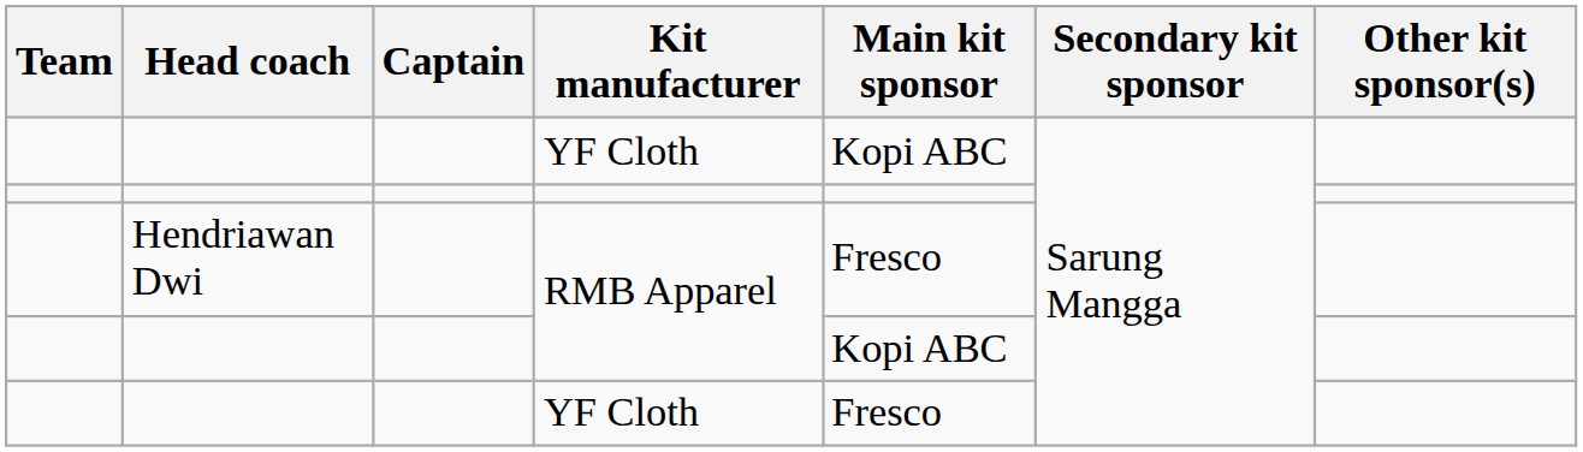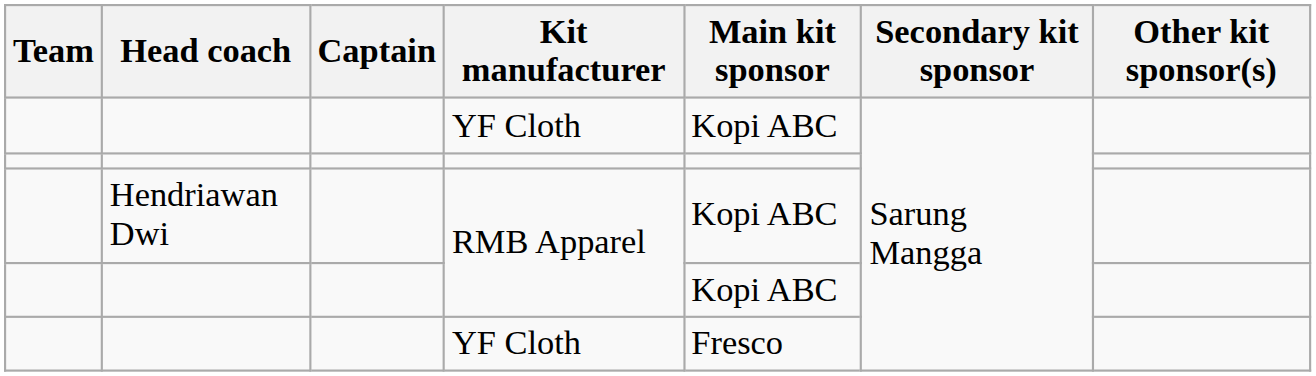 <table class="wikitable">
 <tr>
 <th>Team</th>
 <th>Head coach</th>
 <th>Captain</th>
 <th class="nowrap">Kit manufacturer</th>
 <th>Main kit sponsor</th>
 <th>Secondary kit sponsor</th>
 <th>Other kit sponsor(s)</th>
 </tr>
 <tr>
 <td></td>
 <td></td>
 <td></td>
 <td> YF Cloth</td>
 <td>Kopi ABC</td>
 <td rowspan=5>Sarung Mangga</td>
 <td></td>
 </tr>
 <tr>
 <td></td>
 <td></td>
 <td></td>
 <td></td>
 <td></td>
 <td></td>
 </tr>
 <tr>
 <td></td>
 <td> Hendriawan Dwi</td>
 <td></td>
 <td rowspan=2> RMB Apparel</td>
-<td>Fresco</td>
+<td>Kopi ABC</td>
 <td></td>
 </tr>
 <tr>
 <td></td>
 <td></td>
 <td></td>
 <td>Kopi ABC</td>
 <td></td>
 </tr>
 <tr>
 <td></td>
 <td></td>
 <td></td>
 <td> YF Cloth</td>
 <td>Fresco</td>
 <td></td>
 </tr>
 </table>
